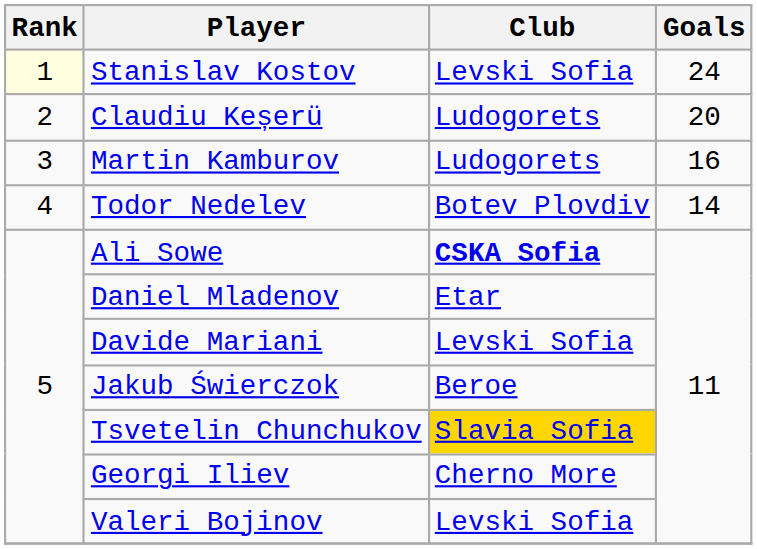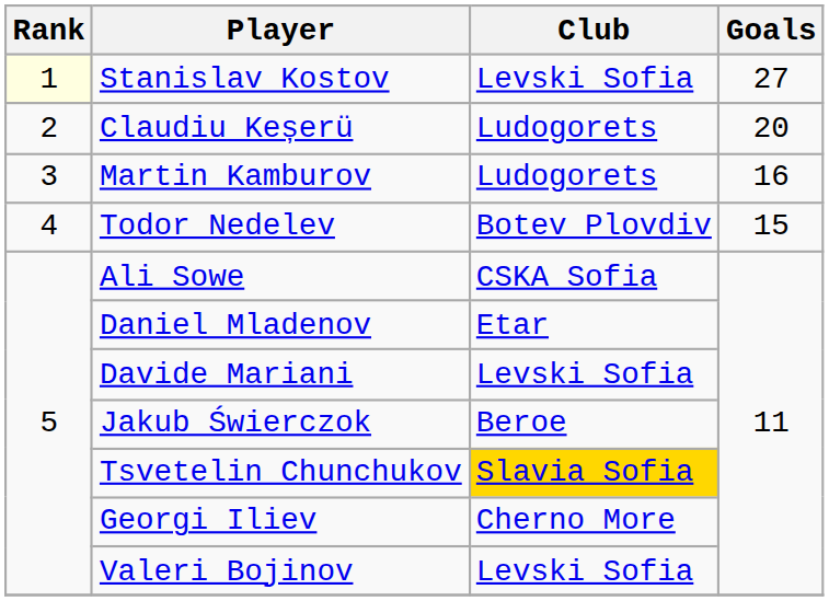 <table class="wikitable" style="text-align:center">
 <tr>
 <th>Rank</th>
 <th>Player</th>
 <th>Club</th>
 <th>Goals</th>
 </tr>
 <tr>
 <td rowspan=1 style="background: lightyellow;">1</td>
 <td align="left"> <a href='#'>Stanislav Kostov</a></td>
 <td align="left"><a href='#'>Levski Sofia</a></td>
-<td rowspan=1>24</td>
+<td rowspan=1>27</td>
 </tr>
 <tr>
 <td rowspan=1>2</td>
 <td align="left"> <a href='#'>Claudiu Keșerü</a></td>
 <td align="left"><a href='#'>Ludogorets</a></td>
 <td rowspan=1>20</td>
 </tr>
 <tr>
 <td rowspan=1>3</td>
 <td align="left"> <a href='#'>Martin Kamburov</a></td>
 <td align="left"><a href='#'>Ludogorets</a></td>
 <td rowspan=1>16</td>
 </tr>
 <tr>
 <td rowspan=1>4</td>
 <td align="left"> <a href='#'>Todor Nedelev</a></td>
 <td align="left"><a href='#'>Botev Plovdiv</a></td>
-<td rowspan=1>14</td>
+<td rowspan=1>15</td>
 </tr>
 <tr>
 <td rowspan=7>5</td>
 <td align="left"> <a href='#'>Ali Sowe</a></td>
-<td align="left"><strong><a href='#'>CSKA Sofia</a></strong></td>
+<td align="left"><a href='#'>CSKA Sofia</a></td>
 <td rowspan=7>11</td>
 </tr>
 <tr>
 <td align="left"> <a href='#'>Daniel Mladenov</a></td>
 <td align="left"><a href='#'>Etar</a></td>
 </tr>
 <tr>
 <td align="left"> <a href='#'>Davide Mariani</a></td>
 <td align="left"><a href='#'>Levski Sofia</a></td>
 </tr>
 <tr>
 <td align="left"> <a href='#'>Jakub Świerczok</a></td>
 <td align="left"><a href='#'>Beroe</a></td>
 </tr>
 <tr>
 <td align="left"> <a href='#'>Tsvetelin Chunchukov</a></td>
 <td align="left" style="background: gold;"><a href='#'>Slavia Sofia</a></td>
 </tr>
 <tr>
 <td align="left"> <a href='#'>Georgi Iliev</a></td>
 <td align="left"><a href='#'>Cherno More</a></td>
 </tr>
 <tr>
 <td align="left"> <a href='#'>Valeri Bojinov</a></td>
 <td align="left"><a href='#'>Levski Sofia</a></td>
 </tr>
 <tr>
 </tr>
 </table>
